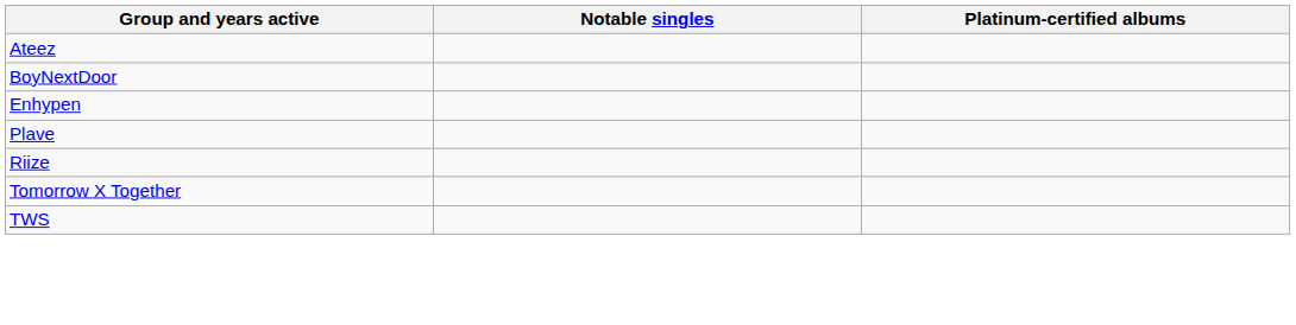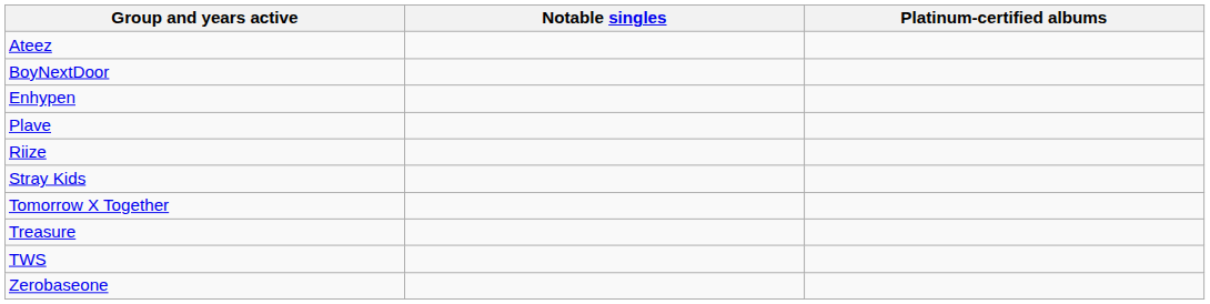 <table class="wikitable" style="width:90%">
 <tr>
 <th style="width:30%">Group and years active</th>
 <th style="width:30%">Notable <a href='#'>singles</a></th>
 <th style="width:30%">Platinum-certified albums</th>
 </tr>
 <tr>
 <td><a href='#'>Ateez</a> </td>
 <td></td>
 <td></td>
 </tr>
 <tr>
 <td><a href='#'>BoyNextDoor</a> </td>
 <td></td>
 <td></td>
 </tr>
 <tr>
 <td><a href='#'>Enhypen</a> </td>
 <td></td>
 <td></td>
 </tr>
 <tr>
 <td><a href='#'>Plave</a> </td>
 <td></td>
 <td></td>
 </tr>
 <tr>
 <td><a href='#'>Riize</a> </td>
 <td></td>
 <td></td>
 </tr>
 <tr>
+<td><a href='#'>Stray Kids</a> </td>
+<td></td>
+<td></td>
+</tr>
+<tr>
 <td><a href='#'>Tomorrow X Together</a> </td>
+<td></td>
+<td></td>
+</tr>
+<tr>
+<td><a href='#'>Treasure</a> </td>
 <td></td>
 <td></td>
 </tr>
 <tr>
 <td><a href='#'>TWS</a> </td>
 <td></td>
 <td></td>
 </tr>
+<tr>
+<td><a href='#'>Zerobaseone</a> </td>
+<td></td>
+<td></td>
+</tr>
 </table>
